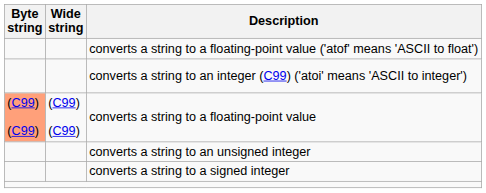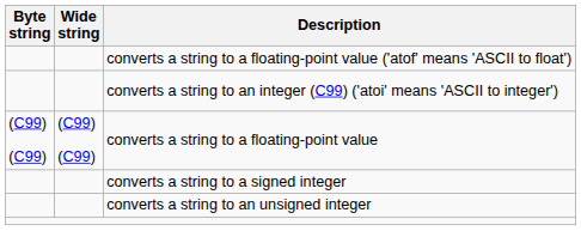 <table class="wikitable" style="margin-right: 1.5em;">
 <tr>
 <th>Byte<br>string</th>
 <th>Wide<br>string</th>
 <th>Description</th>
 </tr>
 <tr>
 <td></td>
 <td></td>
 <td>converts a string to a floating-point value ('atof' means 'ASCII to float')</td>
 </tr>
 <tr>
 <td><br><br></td>
 <td></td>
 <td>converts a string to an integer (<a href='#'>C99</a>) ('atoi' means 'ASCII to integer')</td>
 </tr>
 <tr>
-<td style="background: lightsalmon;"> (<a href='#'>C99</a>)<br><br> (<a href='#'>C99</a>)</td>
+<td> (<a href='#'>C99</a>)<br><br> (<a href='#'>C99</a>)</td>
 <td> (<a href='#'>C99</a>)<br><br> (<a href='#'>C99</a>)</td>
 <td>converts a string to a floating-point value</td>
+</tr>
+<tr>
+<td><br></td>
+<td><br></td>
+<td>converts a string to a signed integer</td>
 </tr>
 <tr>
 <td><br></td>
 <td><br></td>
 <td>converts a string to an unsigned integer</td>
 </tr>
 <tr>
-<td><br></td>
-<td><br></td>
-<td>converts a string to a signed integer</td>
-</tr>
-<tr>
 <td colspan=3></td>
 </tr>
 </table>
